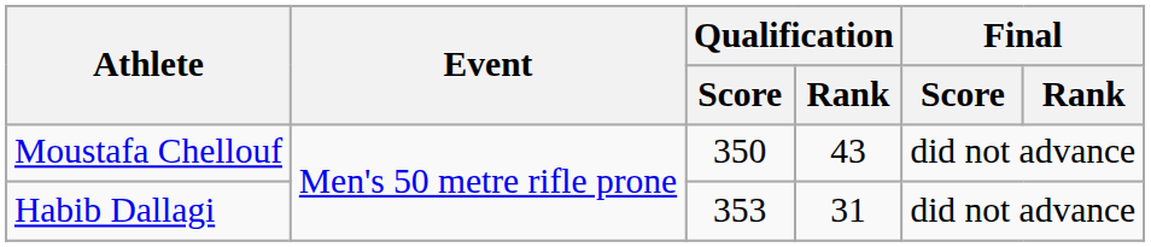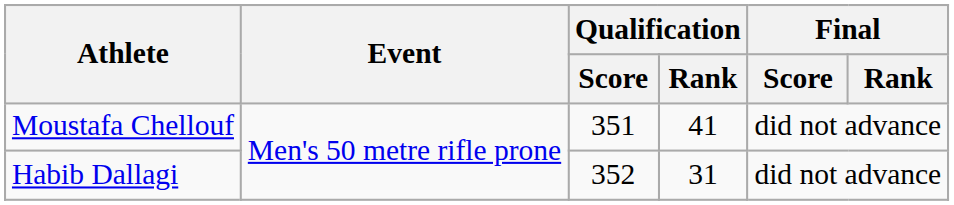 <table class="wikitable" style="font-size:90%">
 <tr>
 <th rowspan="2">Athlete</th>
 <th rowspan="2">Event</th>
 <th colspan="2">Qualification</th>
 <th colspan="2">Final</th>
 </tr>
 <tr>
 <th>Score</th>
 <th>Rank</th>
 <th>Score</th>
 <th>Rank</th>
 </tr>
 <tr>
 <td><a href='#'>Moustafa Chellouf</a></td>
 <td rowspan=2><a href='#'>Men's 50 metre rifle prone</a></td>
-<td align="center">350</td>
-<td align="center">43</td>
+<td align="center">351</td>
+<td align="center">41</td>
 <td align="center" colspan=2>did not advance</td>
 </tr>
 <tr>
 <td><a href='#'>Habib Dallagi</a></td>
-<td align="center">353</td>
+<td align="center">352</td>
 <td align="center">31</td>
 <td align="center" colspan=2>did not advance</td>
 </tr>
 </table>
